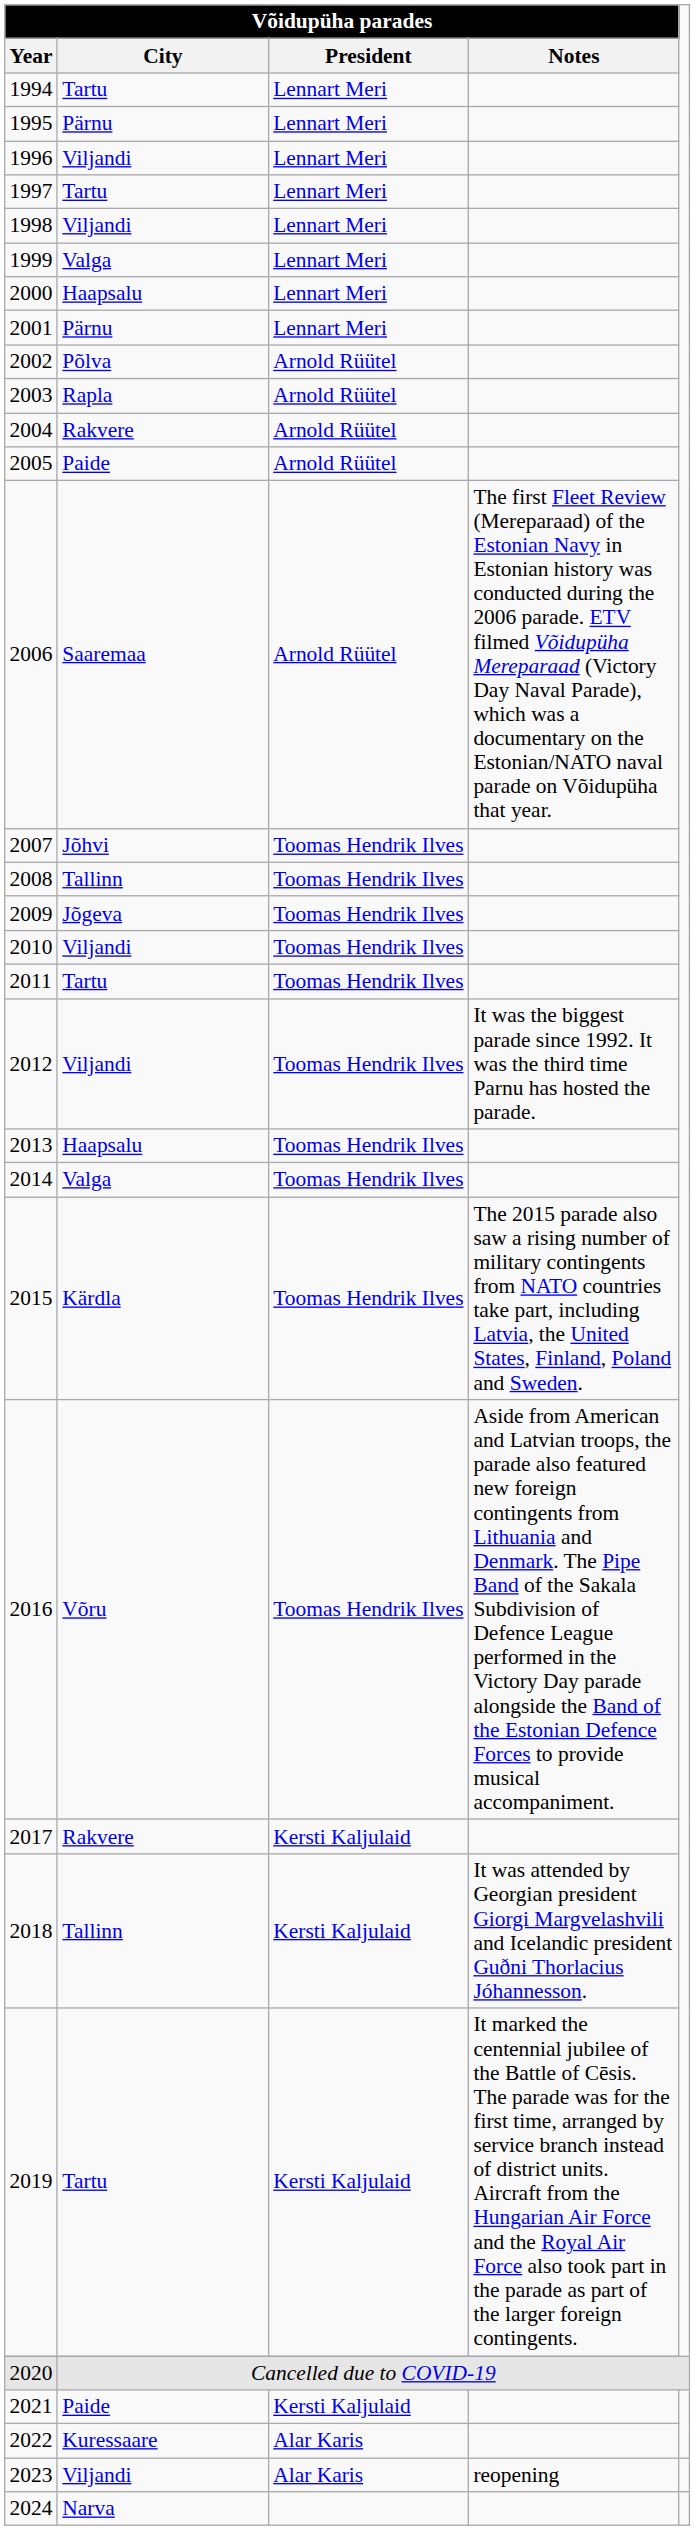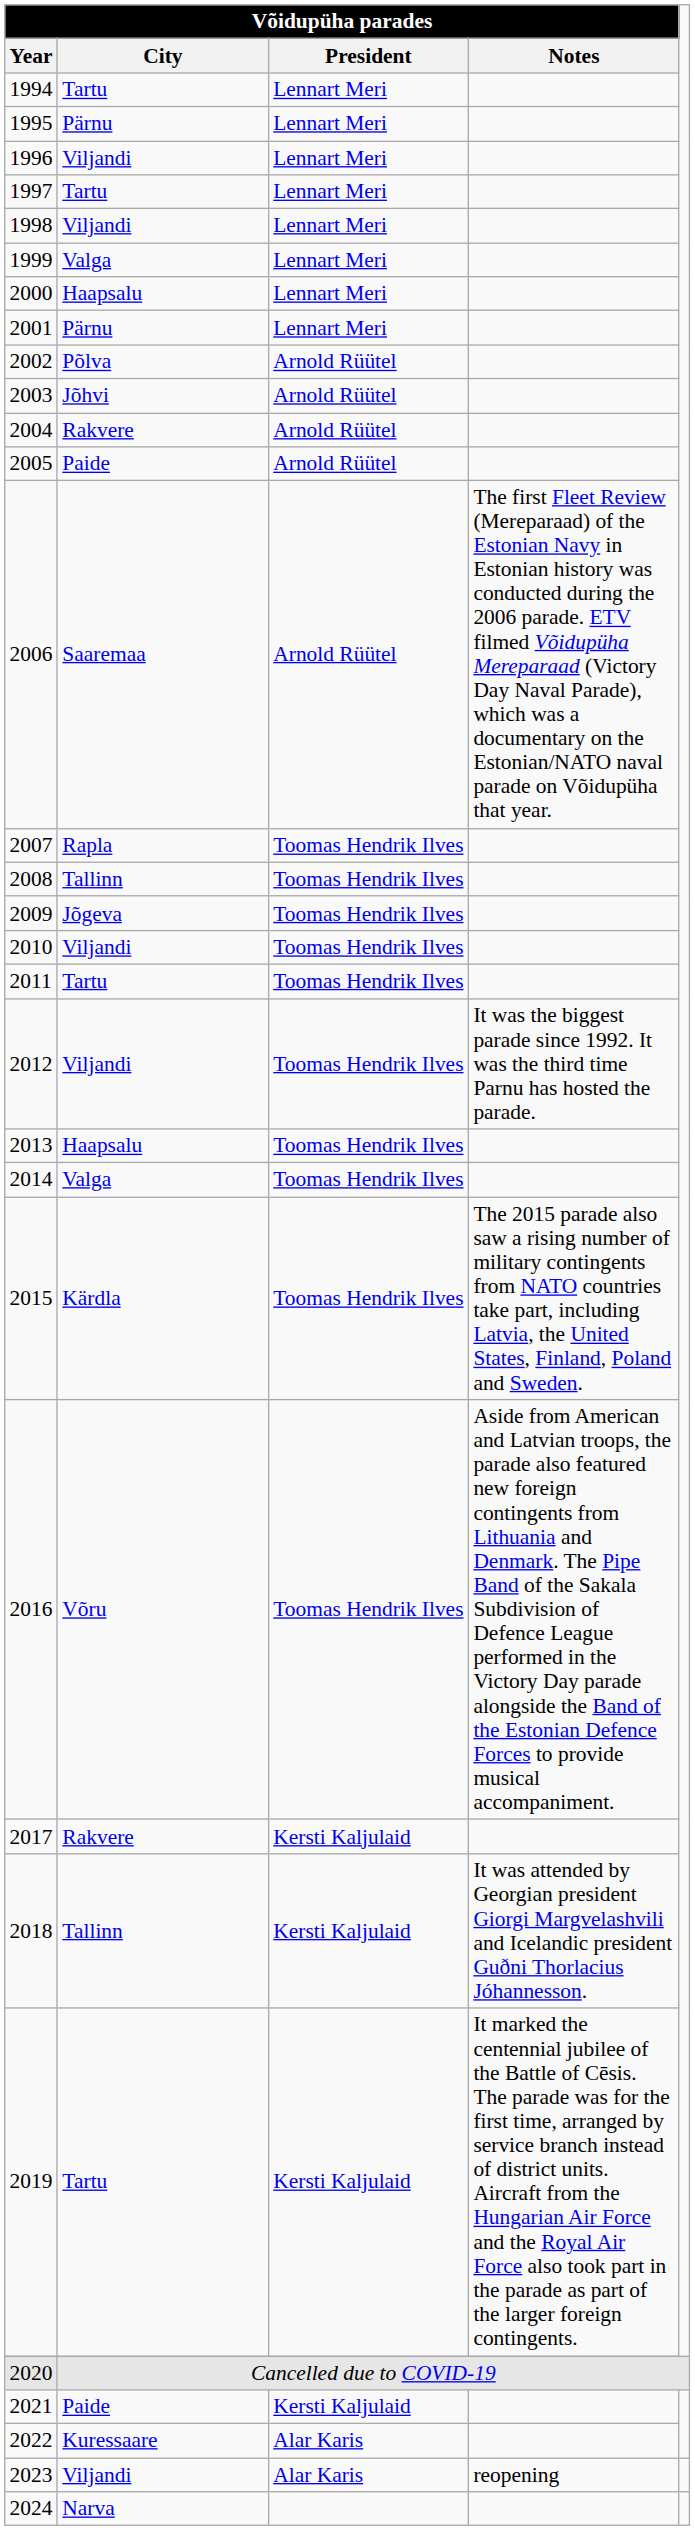 <table class="wikitable mw-collapsible mw-collapsed" cellspacing="0" cellpadding="0">
 <tr>
 <td colspan="4" bgcolor="black" align="center" style="color:white;"><strong>Võidupüha parades</strong></td>
 </tr>
 <tr bgcolor=#efefef>
 <th rowspan="1">Year</th>
 <th rowspan="1" width="150" align="center">City</th>
 <th colspan="1" align="center">President</th>
 <th rowspan="1" width="150" align="center">Notes</th>
 </tr>
 <tr>
 <td>1994</td>
 <td><a href='#'>Tartu</a></td>
 <td><a href='#'>Lennart Meri</a></td>
 <td></td>
 </tr>
 <tr>
 <td>1995</td>
 <td><a href='#'>Pärnu</a></td>
 <td><a href='#'>Lennart Meri</a></td>
 <td></td>
 </tr>
 <tr>
 <td>1996</td>
 <td><a href='#'>Viljandi</a></td>
 <td><a href='#'>Lennart Meri</a></td>
 <td></td>
 </tr>
 <tr>
 <td>1997</td>
 <td><a href='#'>Tartu</a></td>
 <td><a href='#'>Lennart Meri</a></td>
 <td></td>
 </tr>
 <tr>
 <td>1998</td>
 <td><a href='#'>Viljandi</a></td>
 <td><a href='#'>Lennart Meri</a></td>
 <td></td>
 </tr>
 <tr>
 <td>1999</td>
 <td><a href='#'>Valga</a></td>
 <td><a href='#'>Lennart Meri</a></td>
 <td></td>
 </tr>
 <tr>
 <td>2000</td>
 <td><a href='#'>Haapsalu</a></td>
 <td><a href='#'>Lennart Meri</a></td>
 <td></td>
 </tr>
 <tr>
 <td>2001</td>
 <td><a href='#'>Pärnu</a></td>
 <td><a href='#'>Lennart Meri</a></td>
 <td></td>
 </tr>
 <tr>
 <td>2002</td>
 <td><a href='#'>Põlva</a></td>
 <td><a href='#'>Arnold Rüütel</a></td>
 <td></td>
 </tr>
 <tr>
 <td>2003</td>
-<td><a href='#'>Rapla</a></td>
+<td><a href='#'>Jõhvi</a></td>
 <td><a href='#'>Arnold Rüütel</a></td>
 <td></td>
 </tr>
 <tr>
 <td>2004</td>
 <td><a href='#'>Rakvere</a></td>
 <td><a href='#'>Arnold Rüütel</a></td>
 <td></td>
 </tr>
 <tr>
 <td>2005</td>
 <td><a href='#'>Paide</a></td>
 <td><a href='#'>Arnold Rüütel</a></td>
 <td></td>
 </tr>
 <tr>
 <td>2006</td>
 <td><a href='#'>Saaremaa</a></td>
 <td><a href='#'>Arnold Rüütel</a></td>
 <td>The first <a href='#'>Fleet Review</a> (Mereparaad) of the <a href='#'>Estonian Navy</a> in Estonian history was conducted during the 2006 parade. <a href='#'>ETV</a> filmed <em><a href='#'>Võidupüha Mereparaad</a></em> (Victory Day Naval Parade), which was a documentary on the Estonian/NATO naval parade on Võidupüha that year.</td>
 </tr>
 <tr>
 <td>2007</td>
-<td><a href='#'>Jõhvi</a></td>
+<td><a href='#'>Rapla</a></td>
 <td><a href='#'>Toomas Hendrik Ilves</a></td>
 <td></td>
 </tr>
 <tr>
 <td>2008</td>
 <td><a href='#'>Tallinn</a></td>
 <td><a href='#'>Toomas Hendrik Ilves</a></td>
 <td></td>
 </tr>
 <tr>
 <td>2009</td>
 <td><a href='#'>Jõgeva</a></td>
 <td><a href='#'>Toomas Hendrik Ilves</a></td>
 <td></td>
 </tr>
 <tr>
 <td>2010</td>
 <td><a href='#'>Viljandi</a></td>
 <td><a href='#'>Toomas Hendrik Ilves</a></td>
 <td></td>
 </tr>
 <tr>
 <td>2011</td>
 <td><a href='#'>Tartu</a></td>
 <td><a href='#'>Toomas Hendrik Ilves</a></td>
 <td></td>
 </tr>
 <tr>
 <td>2012</td>
 <td><a href='#'>Viljandi</a></td>
 <td><a href='#'>Toomas Hendrik Ilves</a></td>
 <td>It was the biggest parade since 1992. It was the third time Parnu has hosted the parade.</td>
 </tr>
 <tr>
 <td>2013</td>
 <td><a href='#'>Haapsalu</a></td>
 <td><a href='#'>Toomas Hendrik Ilves</a></td>
 <td></td>
 </tr>
 <tr>
 <td>2014</td>
 <td><a href='#'>Valga</a></td>
 <td><a href='#'>Toomas Hendrik Ilves</a></td>
 <td></td>
 </tr>
 <tr>
 <td>2015</td>
 <td><a href='#'>Kärdla</a></td>
 <td><a href='#'>Toomas Hendrik Ilves</a></td>
 <td>The 2015 parade also saw a rising number of military contingents from <a href='#'>NATO</a> countries take part, including <a href='#'>Latvia</a>, the <a href='#'>United States</a>, <a href='#'>Finland</a>, <a href='#'>Poland</a> and <a href='#'>Sweden</a>.</td>
 </tr>
 <tr>
 <td>2016</td>
 <td><a href='#'>Võru</a></td>
 <td><a href='#'>Toomas Hendrik Ilves</a></td>
 <td>Aside from American and Latvian troops, the parade also featured new foreign contingents from <a href='#'>Lithuania</a> and <a href='#'>Denmark</a>. The <a href='#'>Pipe Band</a> of the Sakala Subdivision of Defence League performed in the Victory Day parade alongside the <a href='#'>Band of the Estonian Defence Forces</a> to provide musical accompaniment.</td>
 </tr>
 <tr>
 <td>2017</td>
 <td><a href='#'>Rakvere</a></td>
 <td><a href='#'>Kersti Kaljulaid</a></td>
 <td></td>
 </tr>
 <tr>
 <td>2018</td>
 <td><a href='#'>Tallinn</a></td>
 <td><a href='#'>Kersti Kaljulaid</a></td>
 <td>It was attended by Georgian president <a href='#'>Giorgi Margvelashvili</a> and Icelandic president <a href='#'>Guðni Thorlacius Jóhannesson</a>.</td>
 </tr>
 <tr>
 <td>2019</td>
 <td><a href='#'>Tartu</a></td>
 <td><a href='#'>Kersti Kaljulaid</a></td>
 <td>It marked the centennial jubilee of the Battle of Cēsis. The parade was for the first time, arranged by service branch instead of district units. Aircraft from the <a href='#'>Hungarian Air Force</a> and the <a href='#'>Royal Air Force</a> also took part in the parade as part of the larger foreign contingents.</td>
 </tr>
 <tr>
 </tr>
 <tr style="background:#e6e6e6">
 <td>2020</td>
 <td colspan="4" align="center"><em>Cancelled due to <a href='#'>COVID-19</a></em></td>
 </tr>
 <tr>
 <td>2021</td>
 <td><a href='#'>Paide</a></td>
 <td><a href='#'>Kersti Kaljulaid</a></td>
 <td></td>
 </tr>
 <tr>
 <td>2022</td>
 <td><a href='#'>Kuressaare</a></td>
 <td><a href='#'>Alar Karis</a></td>
 <td></td>
 </tr>
 <tr>
 <td>2023</td>
 <td><a href='#'>Viljandi</a></td>
 <td><a href='#'>Alar Karis</a></td>
 <td>reopening </td>
 <td></td>
 </tr>
 <tr>
 <td>2024</td>
 <td><a href='#'>Narva</a></td>
 <td></td>
 <td></td>
 <td></td>
 </tr>
 </table>
